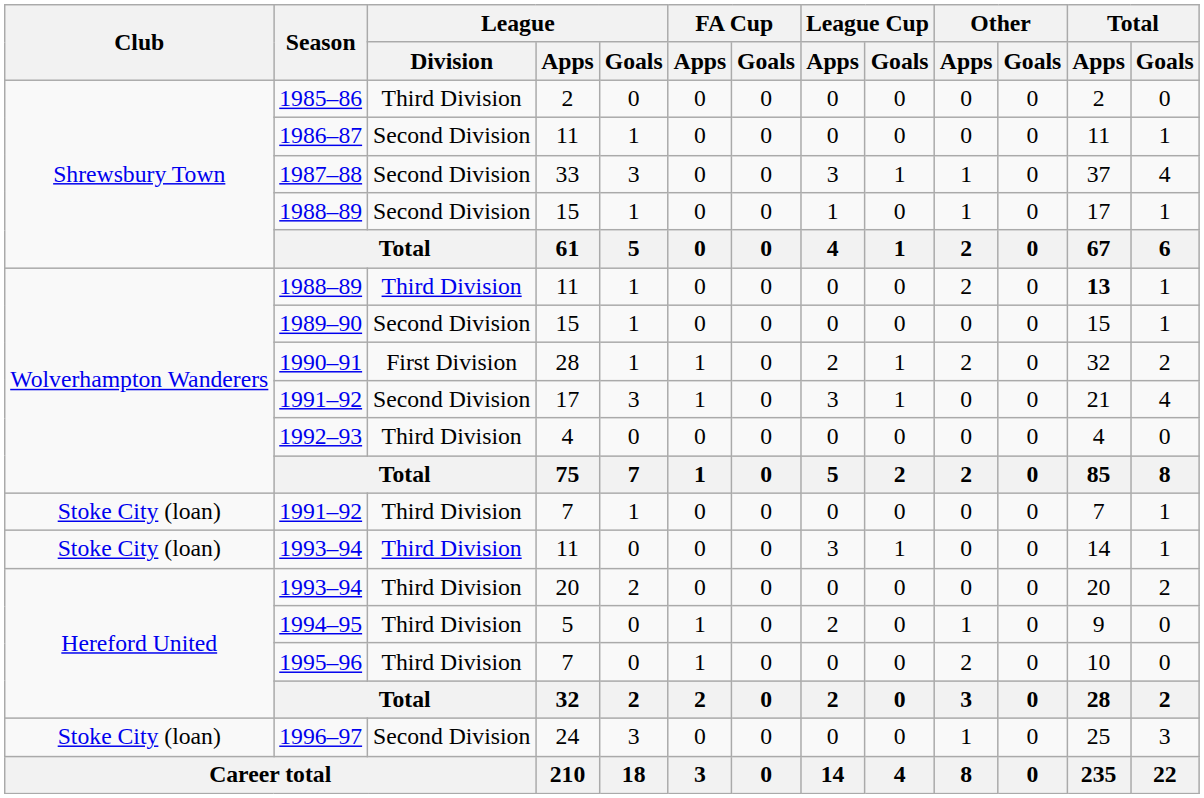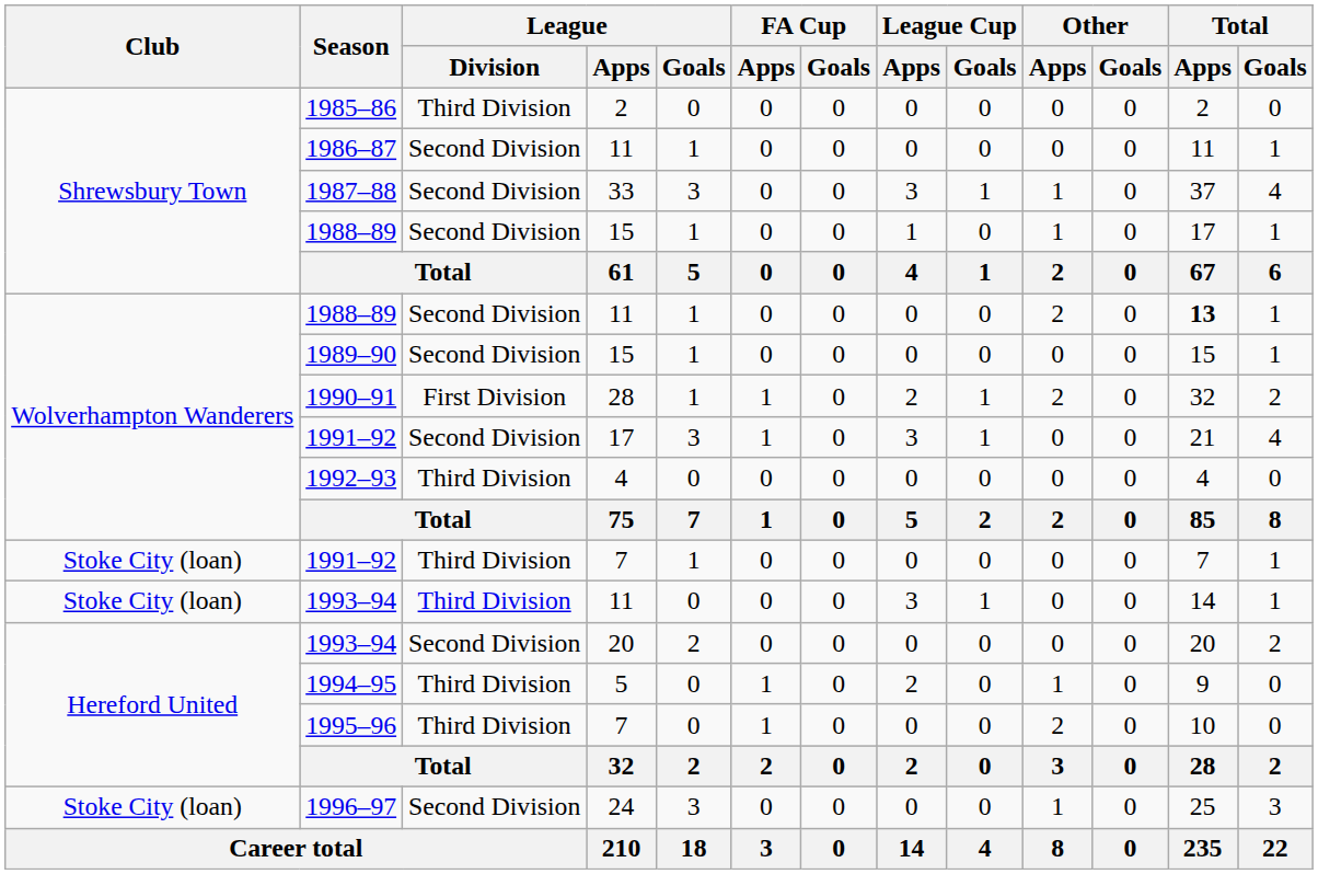 <table class="wikitable" style="text-align:center">
 <tr>
 <th rowspan="2">Club</th>
 <th rowspan="2">Season</th>
 <th colspan="3">League</th>
 <th colspan="2">FA Cup</th>
 <th colspan="2">League Cup</th>
 <th colspan="2">Other</th>
 <th colspan="2">Total</th>
 </tr>
 <tr>
 <th>Division</th>
 <th>Apps</th>
 <th>Goals</th>
 <th>Apps</th>
 <th>Goals</th>
 <th>Apps</th>
 <th>Goals</th>
 <th>Apps</th>
 <th>Goals</th>
 <th>Apps</th>
 <th>Goals</th>
 </tr>
 <tr>
 <td rowspan="5"><a href='#'>Shrewsbury Town</a></td>
 <td><a href='#'>1985–86</a></td>
 <td>Third Division</td>
 <td>2</td>
 <td>0</td>
 <td>0</td>
 <td>0</td>
 <td>0</td>
 <td>0</td>
 <td>0</td>
 <td>0</td>
 <td>2</td>
 <td>0</td>
 </tr>
 <tr>
 <td><a href='#'>1986–87</a></td>
 <td>Second Division</td>
 <td>11</td>
 <td>1</td>
 <td>0</td>
 <td>0</td>
 <td>0</td>
 <td>0</td>
 <td>0</td>
 <td>0</td>
 <td>11</td>
 <td>1</td>
 </tr>
 <tr>
 <td><a href='#'>1987–88</a></td>
 <td>Second Division</td>
 <td>33</td>
 <td>3</td>
 <td>0</td>
 <td>0</td>
 <td>3</td>
 <td>1</td>
 <td>1</td>
 <td>0</td>
 <td>37</td>
 <td>4</td>
 </tr>
 <tr>
 <td><a href='#'>1988–89</a></td>
 <td>Second Division</td>
 <td>15</td>
 <td>1</td>
 <td>0</td>
 <td>0</td>
 <td>1</td>
 <td>0</td>
 <td>1</td>
 <td>0</td>
 <td>17</td>
 <td>1</td>
 </tr>
 <tr>
 <th colspan="2">Total</th>
 <th>61</th>
 <th>5</th>
 <th>0</th>
 <th>0</th>
 <th>4</th>
 <th>1</th>
 <th>2</th>
 <th>0</th>
 <th>67</th>
 <th>6</th>
 </tr>
 <tr>
 <td rowspan="6"><a href='#'>Wolverhampton Wanderers</a></td>
 <td><a href='#'>1988–89</a></td>
-<td><a href='#'>Third Division</a></td>
+<td>Second Division</td>
 <td>11</td>
 <td>1</td>
 <td>0</td>
 <td>0</td>
 <td>0</td>
 <td>0</td>
 <td>2</td>
 <td>0</td>
 <td><strong>13</strong></td>
 <td>1</td>
 </tr>
 <tr>
 <td><a href='#'>1989–90</a></td>
 <td>Second Division</td>
 <td>15</td>
 <td>1</td>
 <td>0</td>
 <td>0</td>
 <td>0</td>
 <td>0</td>
 <td>0</td>
 <td>0</td>
 <td>15</td>
 <td>1</td>
 </tr>
 <tr>
 <td><a href='#'>1990–91</a></td>
 <td>First Division</td>
 <td>28</td>
 <td>1</td>
 <td>1</td>
 <td>0</td>
 <td>2</td>
 <td>1</td>
 <td>2</td>
 <td>0</td>
 <td>32</td>
 <td>2</td>
 </tr>
 <tr>
 <td><a href='#'>1991–92</a></td>
 <td>Second Division</td>
 <td>17</td>
 <td>3</td>
 <td>1</td>
 <td>0</td>
 <td>3</td>
 <td>1</td>
 <td>0</td>
 <td>0</td>
 <td>21</td>
 <td>4</td>
 </tr>
 <tr>
 <td><a href='#'>1992–93</a></td>
 <td>Third Division</td>
 <td>4</td>
 <td>0</td>
 <td>0</td>
 <td>0</td>
 <td>0</td>
 <td>0</td>
 <td>0</td>
 <td>0</td>
 <td>4</td>
 <td>0</td>
 </tr>
 <tr>
 <th colspan="2">Total</th>
 <th>75</th>
 <th>7</th>
 <th>1</th>
 <th>0</th>
 <th>5</th>
 <th>2</th>
 <th>2</th>
 <th>0</th>
 <th>85</th>
 <th>8</th>
 </tr>
 <tr>
 <td><a href='#'>Stoke City</a> (loan)</td>
 <td><a href='#'>1991–92</a></td>
 <td>Third Division</td>
 <td>7</td>
 <td>1</td>
 <td>0</td>
 <td>0</td>
 <td>0</td>
 <td>0</td>
 <td>0</td>
 <td>0</td>
 <td>7</td>
 <td>1</td>
 </tr>
 <tr>
 <td><a href='#'>Stoke City</a> (loan)</td>
 <td><a href='#'>1993–94</a></td>
 <td><a href='#'>Third Division</a></td>
 <td>11</td>
 <td>0</td>
 <td>0</td>
 <td>0</td>
 <td>3</td>
 <td>1</td>
 <td>0</td>
 <td>0</td>
 <td>14</td>
 <td>1</td>
 </tr>
 <tr>
 <td rowspan="4"><a href='#'>Hereford United</a></td>
 <td><a href='#'>1993–94</a></td>
-<td>Third Division</td>
+<td>Second Division</td>
 <td>20</td>
 <td>2</td>
 <td>0</td>
 <td>0</td>
 <td>0</td>
 <td>0</td>
 <td>0</td>
 <td>0</td>
 <td>20</td>
 <td>2</td>
 </tr>
 <tr>
 <td><a href='#'>1994–95</a></td>
 <td>Third Division</td>
 <td>5</td>
 <td>0</td>
 <td>1</td>
 <td>0</td>
 <td>2</td>
 <td>0</td>
 <td>1</td>
 <td>0</td>
 <td>9</td>
 <td>0</td>
 </tr>
 <tr>
 <td><a href='#'>1995–96</a></td>
 <td>Third Division</td>
 <td>7</td>
 <td>0</td>
 <td>1</td>
 <td>0</td>
 <td>0</td>
 <td>0</td>
 <td>2</td>
 <td>0</td>
 <td>10</td>
 <td>0</td>
 </tr>
 <tr>
 <th colspan="2">Total</th>
 <th>32</th>
 <th>2</th>
 <th>2</th>
 <th>0</th>
 <th>2</th>
 <th>0</th>
 <th>3</th>
 <th>0</th>
 <th>28</th>
 <th>2</th>
 </tr>
 <tr>
 <td><a href='#'>Stoke City</a> (loan)</td>
 <td><a href='#'>1996–97</a></td>
 <td>Second Division</td>
 <td>24</td>
 <td>3</td>
 <td>0</td>
 <td>0</td>
 <td>0</td>
 <td>0</td>
 <td>1</td>
 <td>0</td>
 <td>25</td>
 <td>3</td>
 </tr>
 <tr>
 <th colspan="3">Career total</th>
 <th>210</th>
 <th>18</th>
 <th>3</th>
 <th>0</th>
 <th>14</th>
 <th>4</th>
 <th>8</th>
 <th>0</th>
 <th>235</th>
 <th>22</th>
 </tr>
 </table>
